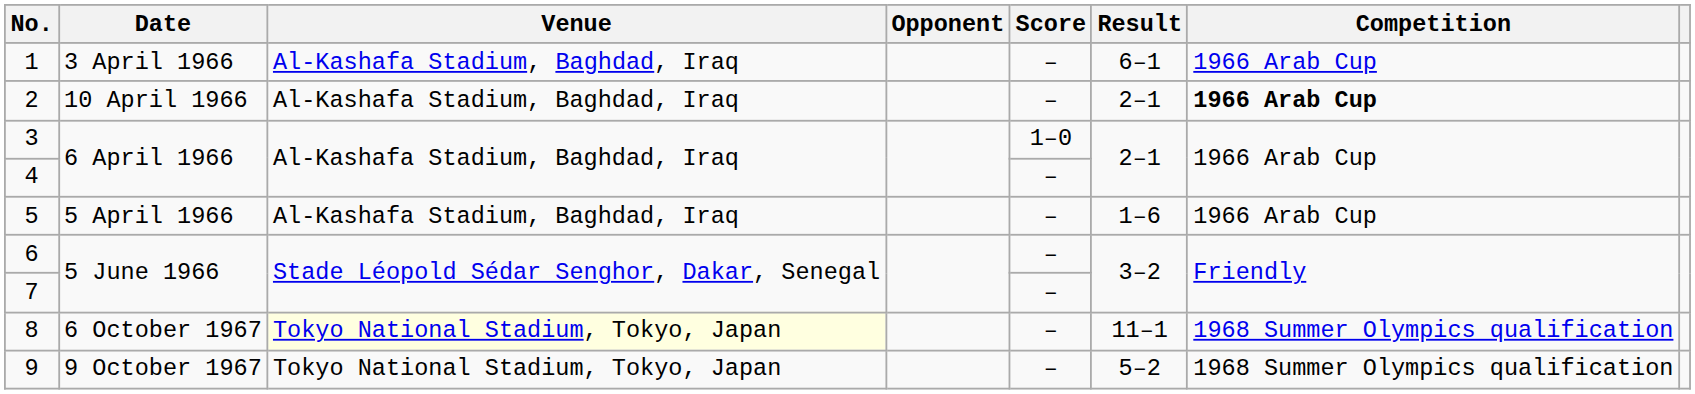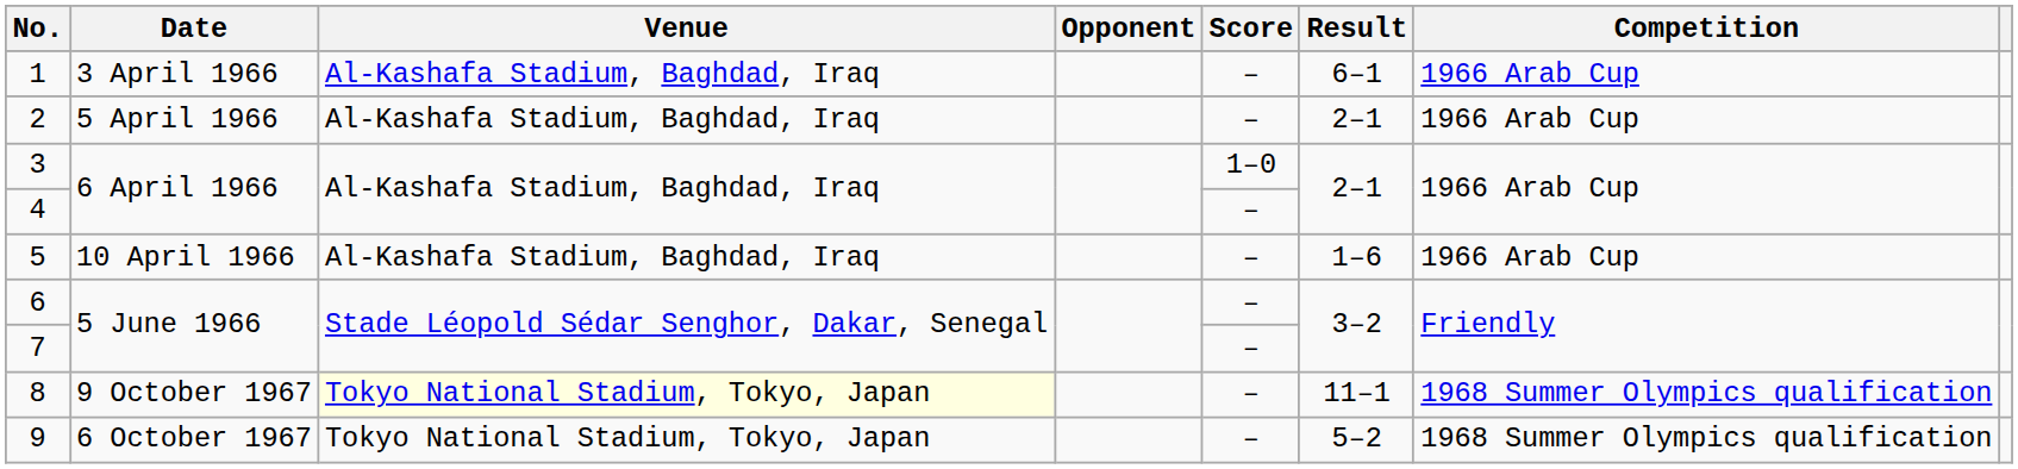 <table class="wikitable sortable">
 <tr>
 <th scope=col>No.</th>
 <th scope=col>Date</th>
 <th scope=col>Venue</th>
 <th scope=col>Opponent</th>
 <th scope=col>Score</th>
 <th scope=col>Result</th>
 <th scope=col>Competition</th>
 <th scope=col class="unsortable"></th>
 </tr>
 <tr>
 <td align="center">1</td>
 <td>3 April 1966</td>
 <td><a href='#'>Al-Kashafa Stadium</a>, <a href='#'>Baghdad</a>, Iraq</td>
 <td></td>
 <td align="center">–</td>
 <td align="center">6–1</td>
 <td><a href='#'>1966 Arab Cup</a></td>
 <td></td>
 </tr>
 <tr>
 <td align="center">2</td>
-<td>10 April 1966</td>
+<td>5 April 1966</td>
 <td>Al-Kashafa Stadium, Baghdad, Iraq</td>
 <td></td>
 <td align="center">–</td>
 <td align="center">2–1</td>
-<td><strong>1966 Arab Cup</strong></td>
+<td>1966 Arab Cup</td>
 <td></td>
 </tr>
 <tr>
 <td align="center">3</td>
 <td rowspan="2">6 April 1966</td>
 <td rowspan="2">Al-Kashafa Stadium, Baghdad, Iraq</td>
 <td rowspan="2"></td>
 <td align="center">1–0</td>
 <td rowspan="2" style="text-align:center">2–1</td>
 <td rowspan="2">1966 Arab Cup</td>
 <td rowspan="2"></td>
 </tr>
 <tr>
 <td align="center">4</td>
 <td align="center">–</td>
 </tr>
 <tr>
 <td align="center">5</td>
-<td>5 April 1966</td>
+<td>10 April 1966</td>
 <td>Al-Kashafa Stadium, Baghdad, Iraq</td>
 <td></td>
 <td align="center">–</td>
 <td align="center">1–6</td>
 <td>1966 Arab Cup</td>
 <td></td>
 </tr>
 <tr>
 <td align="center">6</td>
 <td rowspan="2">5 June 1966</td>
 <td rowspan="2"><a href='#'>Stade Léopold Sédar Senghor</a>, <a href='#'>Dakar</a>, Senegal</td>
 <td rowspan="2"></td>
 <td align="center">–</td>
 <td rowspan="2" align="center">3–2</td>
 <td rowspan="2"><a href='#'>Friendly</a></td>
 <td rowspan="2"></td>
 </tr>
 <tr>
 <td align="center">7</td>
 <td align="center">–</td>
 </tr>
 <tr>
 <td align="center">8</td>
-<td>6 October 1967</td>
+<td>9 October 1967</td>
 <td style="background: lightyellow;"><a href='#'>Tokyo National Stadium</a>, Tokyo, Japan</td>
 <td></td>
 <td align="center">–</td>
 <td align="center">11–1</td>
 <td><a href='#'>1968 Summer Olympics qualification</a></td>
 <td></td>
 </tr>
 <tr>
 <td align="center">9</td>
-<td>9 October 1967</td>
+<td>6 October 1967</td>
 <td>Tokyo National Stadium, Tokyo, Japan</td>
 <td></td>
 <td align="center">–</td>
 <td align="center">5–2</td>
 <td>1968 Summer Olympics qualification</td>
 <td></td>
 </tr>
 </table>
